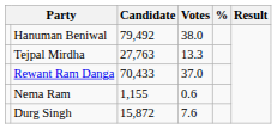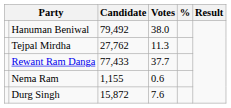 <table class="wikitable">
 <tr>
 <th colspan=2>Party</th>
 <th>Candidate</th>
 <th>Votes</th>
 <th>%</th>
 <th>Result</th>
 </tr>
 <tr>
 <td></td>
 <td>Hanuman Beniwal</td>
 <td>79,492</td>
 <td>38.0</td>
 <td></td>
 </tr>
 <tr>
 <td></td>
 <td>Tejpal Mirdha</td>
-<td>27,763</td>
-<td>13.3</td>
+<td>27,762</td>
+<td>11.3</td>
 <td></td>
 </tr>
 <tr>
 <td></td>
 <td><a href='#'>Rewant Ram Danga</a></td>
-<td>70,433</td>
-<td>37.0</td>
+<td>77,433</td>
+<td>37.7</td>
 <td></td>
 </tr>
 <tr>
 <td></td>
 <td>Nema Ram</td>
 <td>1,155</td>
 <td>0.6</td>
 <td></td>
 </tr>
 <tr>
 <td></td>
 <td>Durg Singh</td>
 <td>15,872</td>
 <td>7.6</td>
 <td></td>
 </tr>
 </table>
